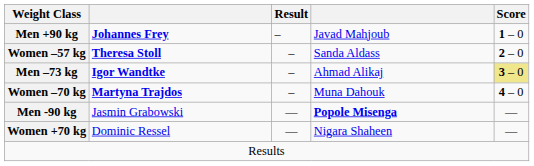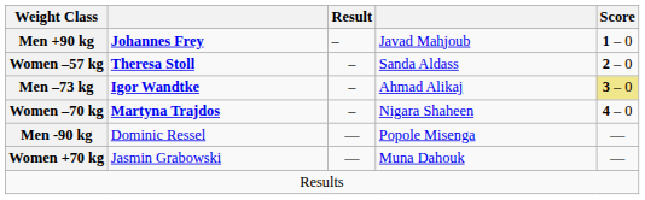 <table class="wikitable">
 <tr>
 <th>Weight Class</th>
 <th style="width: 230px;"></th>
 <th>Result</th>
 <th style="width: 230px;"></th>
 <th>Score</th>
 </tr>
 <tr>
 <th>Men +90 kg</th>
 <td><strong><a href='#'>Johannes Frey</a></strong></td>
 <td><strong></strong> – </td>
 <td><a href='#'>Javad Mahjoub</a></td>
 <td align=center><strong>1</strong> – 0</td>
 </tr>
 <tr>
 <th>Women –57 kg</th>
 <td><strong><a href='#'>Theresa Stoll</a></strong></td>
 <td align=center><strong></strong> – </td>
 <td><a href='#'>Sanda Aldass</a></td>
 <td align=center><strong>2</strong> – 0</td>
 </tr>
 <tr>
 <th>Men –73 kg</th>
 <td><strong><a href='#'>Igor Wandtke</a></strong></td>
 <td align=center><strong></strong> – </td>
 <td><a href='#'>Ahmad Alikaj</a></td>
 <td align=center style="background: khaki;"><strong>3</strong> – 0</td>
 </tr>
 <tr>
 <th>Women –70 kg</th>
 <td><strong><a href='#'>Martyna Trajdos</a></strong></td>
 <td align=center><strong></strong> – </td>
-<td><a href='#'>Muna Dahouk</a></td>
+<td><a href='#'>Nigara Shaheen</a></td>
 <td align=center><strong>4</strong> – 0</td>
 </tr>
 <tr>
 <th>Men -90 kg</th>
-<td><a href='#'>Jasmin Grabowski</a></td>
+<td><a href='#'>Dominic Ressel</a></td>
 <td align=center>—</td>
-<td><strong><a href='#'>Popole Misenga</a></strong></td>
+<td><a href='#'>Popole Misenga</a></td>
 <td align=center>—</td>
 </tr>
 <tr>
 <th>Women +70 kg</th>
-<td><a href='#'>Dominic Ressel</a></td>
+<td><a href='#'>Jasmin Grabowski</a></td>
 <td align=center>—</td>
-<td><a href='#'>Nigara Shaheen</a></td>
+<td><a href='#'>Muna Dahouk</a></td>
 <td align=center>—</td>
 </tr>
 <tr>
 <td align=center colspan=5>Results</td>
 </tr>
 </table>
